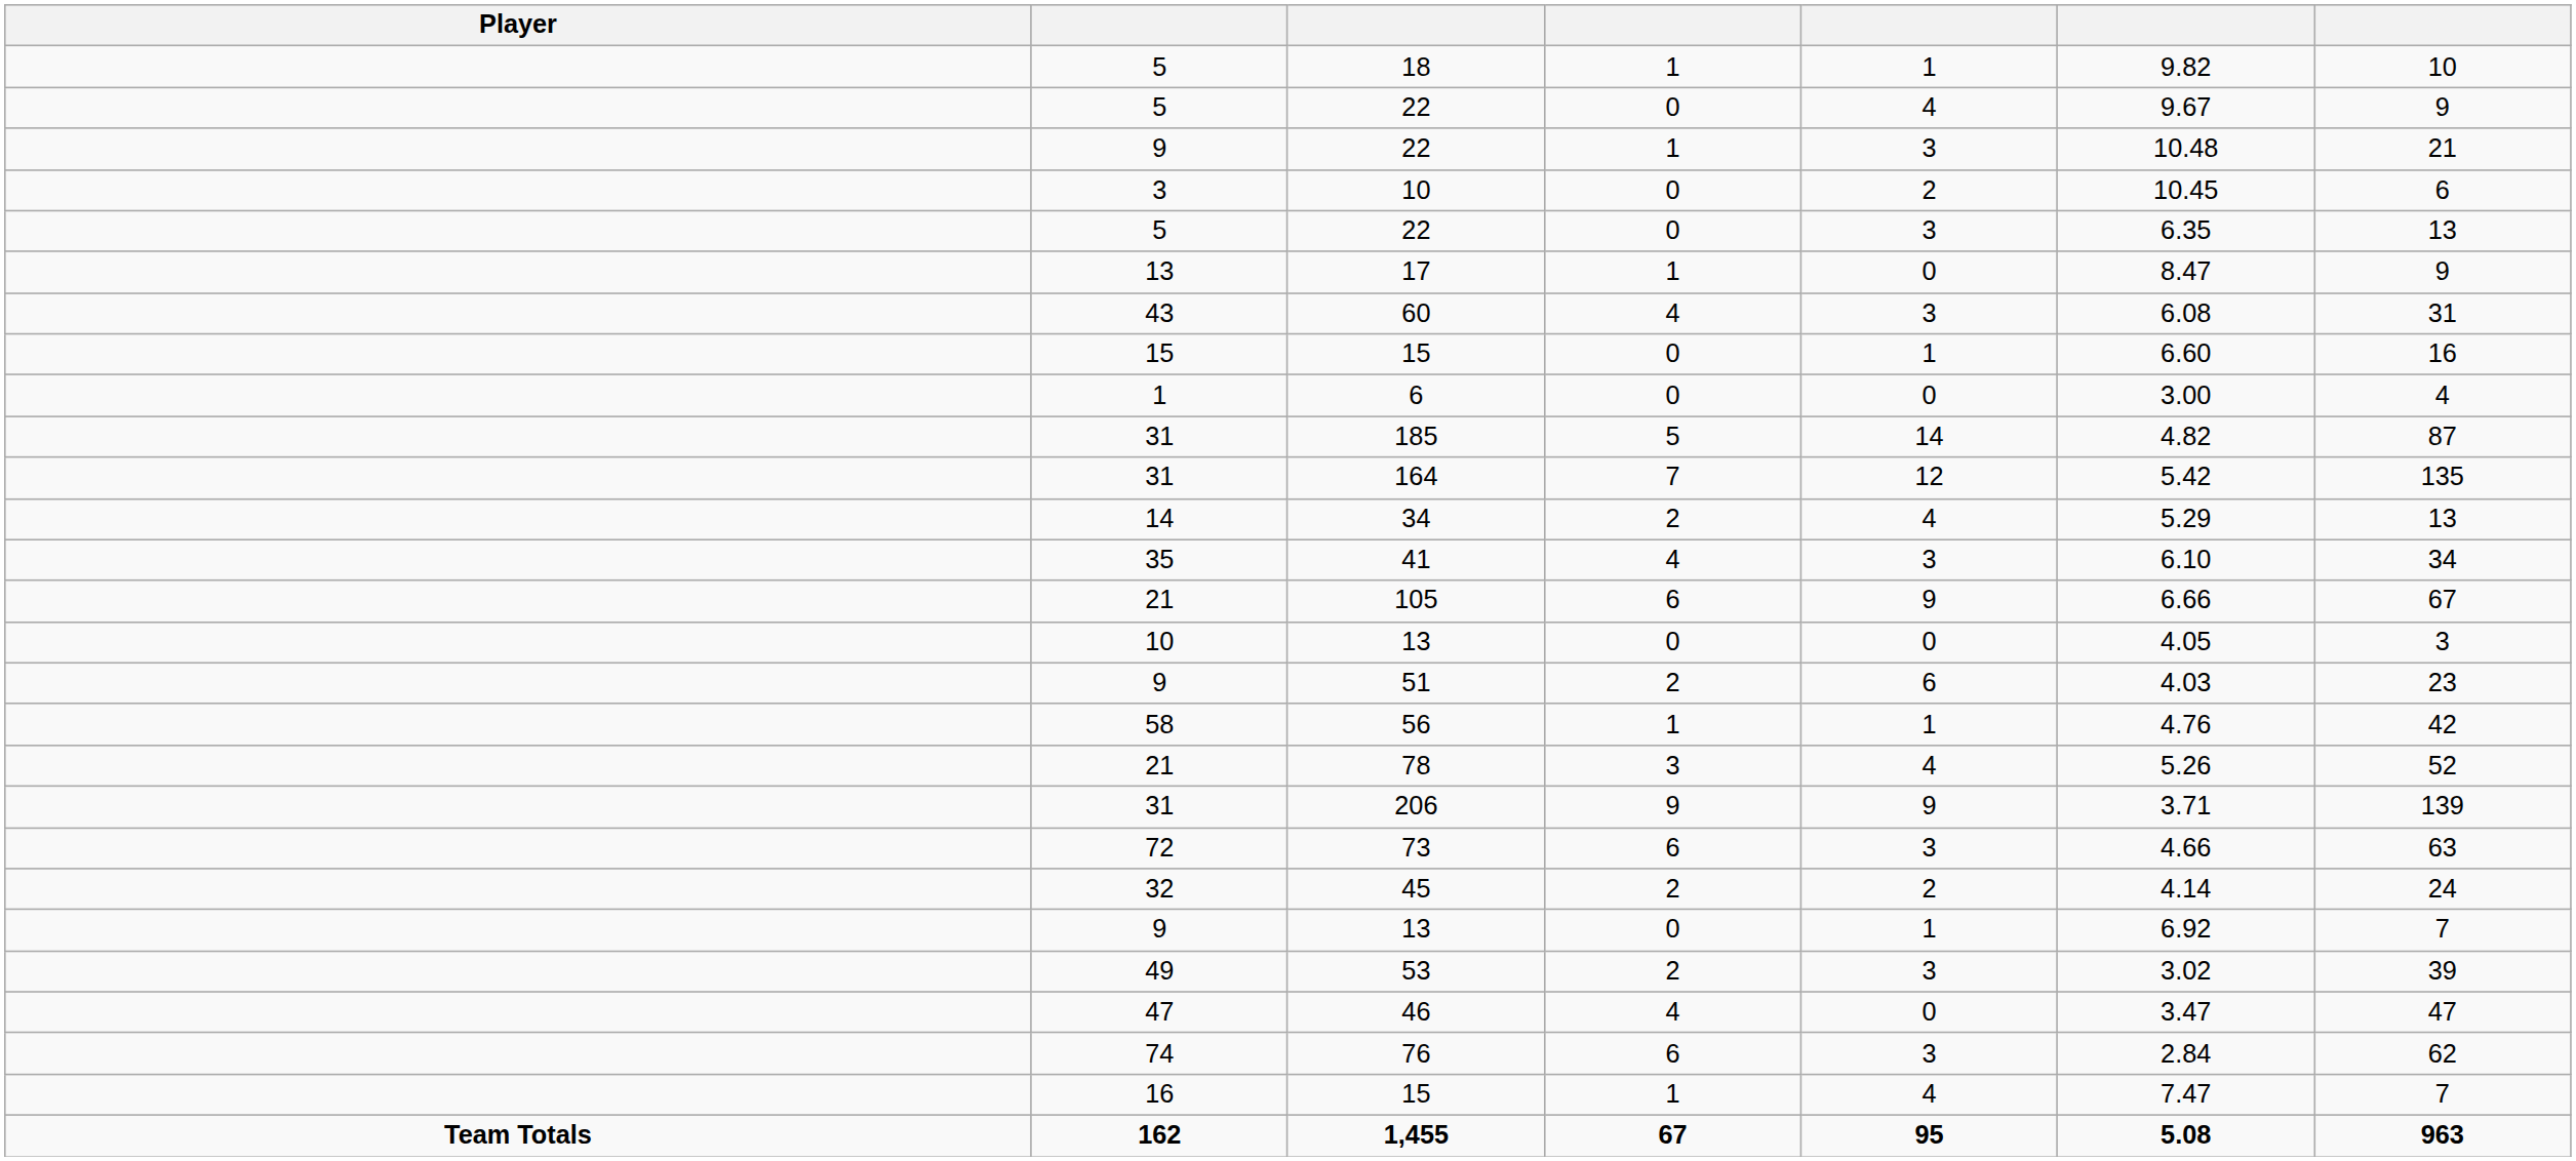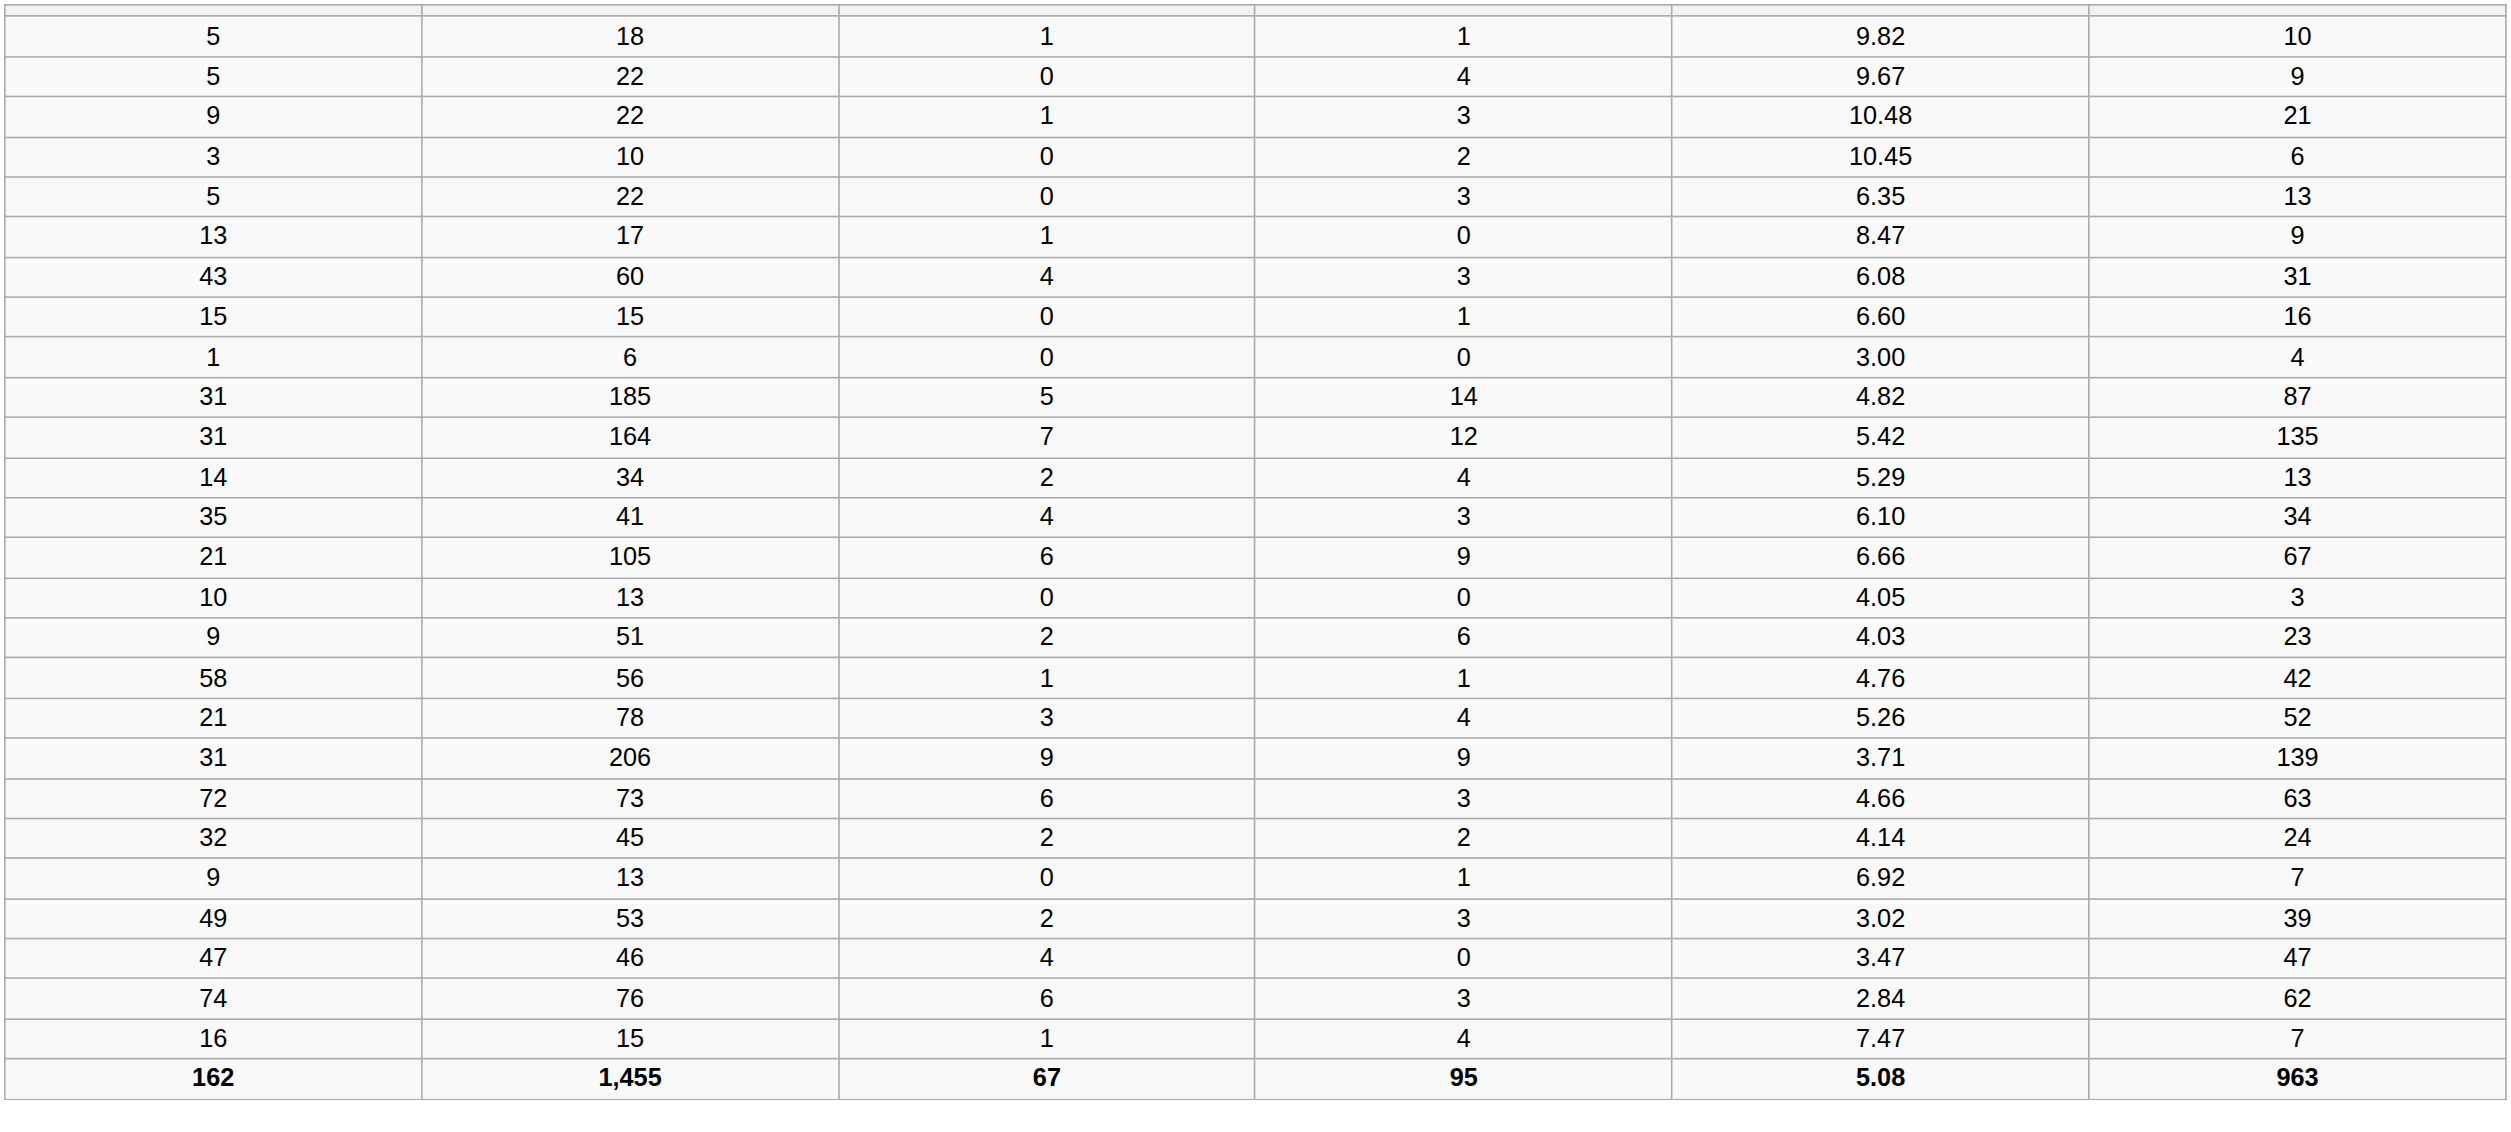 <table class="wikitable sortable" style="text-align:center;" width="100%">
 <tr>
-<th width="40%">Player</th>
 <th width="10%"></th>
 <th width="10%" data-sort-type="number"></th>
 <th width="10%"></th>
 <th width="10%"></th>
 <th width="10%"></th>
 <th width="10%"></th>
 </tr>
 <tr>
-<td></td>
 <td>5</td>
 <td>18</td>
 <td>1</td>
 <td>1</td>
 <td>9.82</td>
 <td>10</td>
 </tr>
 <tr>
-<td></td>
 <td>5</td>
 <td>22</td>
 <td>0</td>
 <td>4</td>
 <td>9.67</td>
 <td>9</td>
 </tr>
 <tr>
-<td></td>
 <td>9</td>
 <td>22</td>
 <td>1</td>
 <td>3</td>
 <td>10.48</td>
 <td>21</td>
 </tr>
 <tr>
-<td></td>
 <td>3</td>
 <td>10</td>
 <td>0</td>
 <td>2</td>
 <td>10.45</td>
 <td>6</td>
 </tr>
 <tr>
-<td></td>
 <td>5</td>
 <td>22</td>
 <td>0</td>
 <td>3</td>
 <td>6.35</td>
 <td>13</td>
 </tr>
 <tr>
-<td></td>
 <td>13</td>
 <td>17</td>
 <td>1</td>
 <td>0</td>
 <td>8.47</td>
 <td>9</td>
 </tr>
 <tr>
-<td></td>
 <td>43</td>
 <td>60</td>
 <td>4</td>
 <td>3</td>
 <td>6.08</td>
 <td>31</td>
 </tr>
 <tr>
-<td></td>
 <td>15</td>
 <td>15</td>
 <td>0</td>
 <td>1</td>
 <td>6.60</td>
 <td>16</td>
 </tr>
 <tr>
-<td></td>
 <td>1</td>
 <td>6</td>
 <td>0</td>
 <td>0</td>
 <td>3.00</td>
 <td>4</td>
 </tr>
 <tr>
-<td></td>
 <td>31</td>
 <td>185</td>
 <td>5</td>
 <td>14</td>
 <td>4.82</td>
 <td>87</td>
 </tr>
 <tr>
-<td></td>
 <td>31</td>
 <td>164</td>
 <td>7</td>
 <td>12</td>
 <td>5.42</td>
 <td>135</td>
 </tr>
 <tr>
-<td></td>
 <td>14</td>
 <td>34</td>
 <td>2</td>
 <td>4</td>
 <td>5.29</td>
 <td>13</td>
 </tr>
 <tr>
-<td></td>
 <td>35</td>
 <td>41</td>
 <td>4</td>
 <td>3</td>
 <td>6.10</td>
 <td>34</td>
 </tr>
 <tr>
-<td></td>
 <td>21</td>
 <td>105</td>
 <td>6</td>
 <td>9</td>
 <td>6.66</td>
 <td>67</td>
 </tr>
 <tr>
-<td></td>
 <td>10</td>
 <td>13</td>
 <td>0</td>
 <td>0</td>
 <td>4.05</td>
 <td>3</td>
 </tr>
 <tr>
-<td></td>
 <td>9</td>
 <td>51</td>
 <td>2</td>
 <td>6</td>
 <td>4.03</td>
 <td>23</td>
 </tr>
 <tr>
-<td></td>
 <td>58</td>
 <td>56</td>
 <td>1</td>
 <td>1</td>
 <td>4.76</td>
 <td>42</td>
 </tr>
 <tr>
-<td></td>
 <td>21</td>
 <td>78</td>
 <td>3</td>
 <td>4</td>
 <td>5.26</td>
 <td>52</td>
 </tr>
 <tr>
-<td></td>
 <td>31</td>
 <td>206</td>
 <td>9</td>
 <td>9</td>
 <td>3.71</td>
 <td>139</td>
 </tr>
 <tr>
-<td></td>
 <td>72</td>
 <td>73</td>
 <td>6</td>
 <td>3</td>
 <td>4.66</td>
 <td>63</td>
 </tr>
 <tr>
-<td></td>
 <td>32</td>
 <td>45</td>
 <td>2</td>
 <td>2</td>
 <td>4.14</td>
 <td>24</td>
 </tr>
 <tr>
-<td></td>
 <td>9</td>
 <td>13</td>
 <td>0</td>
 <td>1</td>
 <td>6.92</td>
 <td>7</td>
 </tr>
 <tr>
-<td></td>
 <td>49</td>
 <td>53</td>
 <td>2</td>
 <td>3</td>
 <td>3.02</td>
 <td>39</td>
 </tr>
 <tr>
-<td></td>
 <td>47</td>
 <td>46</td>
 <td>4</td>
 <td>0</td>
 <td>3.47</td>
 <td>47</td>
 </tr>
 <tr>
-<td></td>
 <td>74</td>
 <td>76</td>
 <td>6</td>
 <td>3</td>
 <td>2.84</td>
 <td>62</td>
 </tr>
 <tr>
-<td></td>
 <td>16</td>
 <td>15</td>
 <td>1</td>
 <td>4</td>
 <td>7.47</td>
 <td>7</td>
 </tr>
 <tr>
-<td><strong>Team Totals</strong></td>
 <td><strong>162</strong></td>
 <td><strong>1,455</strong></td>
 <td><strong>67</strong></td>
 <td><strong>95</strong></td>
 <td><strong>5.08</strong></td>
 <td><strong>963</strong></td>
 </tr>
 </table>
